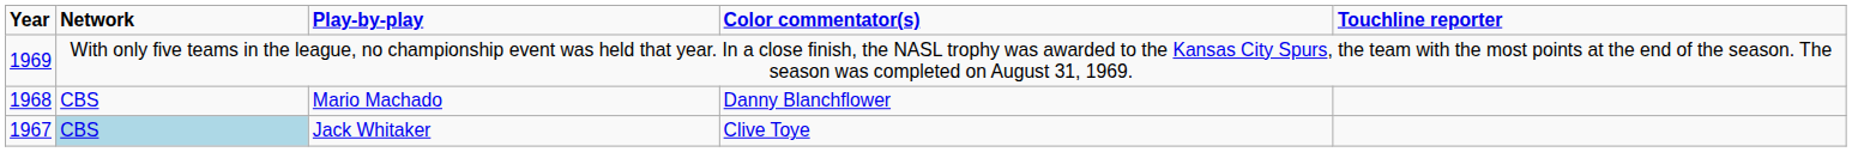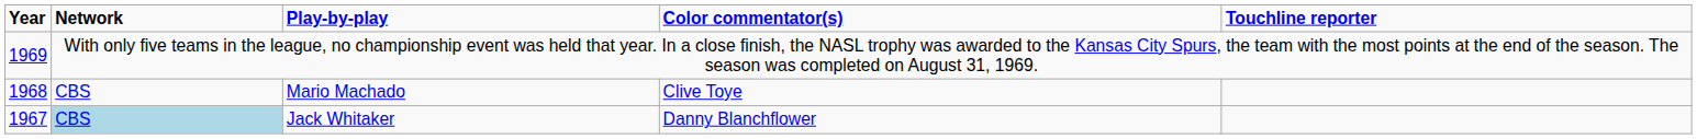 <table class=wikitable>
 <tr>
 <td><strong>Year</strong></td>
 <td><strong>Network</strong></td>
 <td><strong><a href='#'>Play-by-play</a></strong></td>
 <td><strong><a href='#'>Color commentator(s)</a></strong></td>
 <td><strong><a href='#'>Touchline reporter</a></strong></td>
 </tr>
 <tr>
 <td><a href='#'>1969</a></td>
 <td colspan="4" align="center">With only five teams in the league, no championship event was held that year.  In a close finish, the NASL trophy was awarded to the <a href='#'>Kansas City Spurs</a>, the team with the most points at the end of the season.  The season was completed on August 31, 1969.</td>
 </tr>
 <tr>
 <td><a href='#'>1968</a></td>
 <td><a href='#'>CBS</a></td>
 <td><a href='#'>Mario Machado</a></td>
-<td><a href='#'>Danny Blanchflower</a></td>
+<td><a href='#'>Clive Toye</a></td>
 <td></td>
 </tr>
 <tr>
 <td><a href='#'>1967</a></td>
 <td style="background: lightblue;"><a href='#'>CBS</a></td>
 <td><a href='#'>Jack Whitaker</a></td>
-<td><a href='#'>Clive Toye</a></td>
+<td><a href='#'>Danny Blanchflower</a></td>
 <td></td>
 </tr>
 </table>
